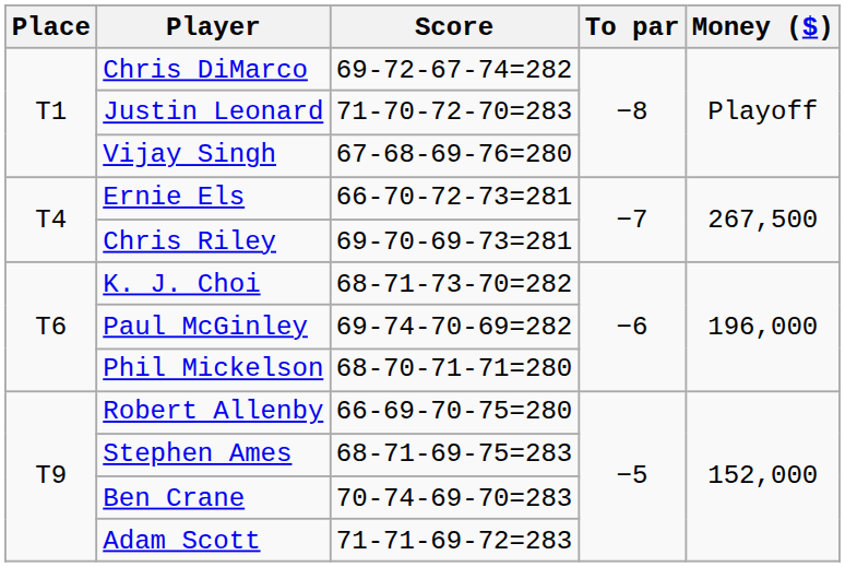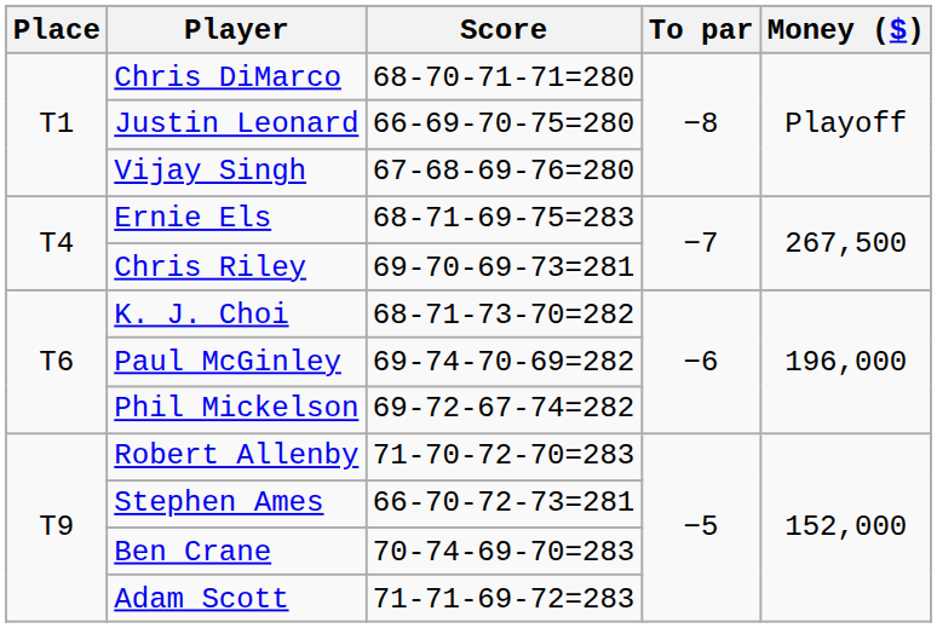 <table class="wikitable">
 <tr>
 <th>Place</th>
 <th>Player</th>
 <th>Score</th>
 <th>To par</th>
 <th>Money (<a href='#'>$</a>)</th>
 </tr>
 <tr>
 <td rowspan="3" align="center">T1</td>
 <td> <a href='#'>Chris DiMarco</a></td>
-<td>69-72-67-74=282</td>
+<td>68-70-71-71=280</td>
 <td rowspan="3" align="center">−8</td>
 <td rowspan="3" align="center">Playoff</td>
 </tr>
 <tr>
 <td> <a href='#'>Justin Leonard</a></td>
-<td>71-70-72-70=283</td>
+<td>66-69-70-75=280</td>
 </tr>
 <tr>
 <td> <a href='#'>Vijay Singh</a></td>
 <td>67-68-69-76=280</td>
 </tr>
 <tr>
 <td rowspan="2" align="center">T4</td>
 <td> <a href='#'>Ernie Els</a></td>
-<td>66-70-72-73=281</td>
+<td>68-71-69-75=283</td>
 <td rowspan="2" align="center">−7</td>
 <td rowspan="2" align="center">267,500</td>
 </tr>
 <tr>
 <td> <a href='#'>Chris Riley</a></td>
 <td>69-70-69-73=281</td>
 </tr>
 <tr>
 <td rowspan="3" align="center">T6</td>
 <td> <a href='#'>K. J. Choi</a></td>
 <td>68-71-73-70=282</td>
 <td rowspan="3" align="center">−6</td>
 <td rowspan="3" align="center">196,000</td>
 </tr>
 <tr>
 <td> <a href='#'>Paul McGinley</a></td>
 <td>69-74-70-69=282</td>
 </tr>
 <tr>
 <td> <a href='#'>Phil Mickelson</a></td>
-<td>68-70-71-71=280</td>
+<td>69-72-67-74=282</td>
 </tr>
 <tr>
 <td rowspan="4" align="center">T9</td>
 <td> <a href='#'>Robert Allenby</a></td>
-<td>66-69-70-75=280</td>
+<td>71-70-72-70=283</td>
 <td rowspan="4" align="center">−5</td>
 <td rowspan="4" align="center">152,000</td>
 </tr>
 <tr>
 <td> <a href='#'>Stephen Ames</a></td>
-<td>68-71-69-75=283</td>
+<td>66-70-72-73=281</td>
 </tr>
 <tr>
 <td> <a href='#'>Ben Crane</a></td>
 <td>70-74-69-70=283</td>
 </tr>
 <tr>
 <td> <a href='#'>Adam Scott</a></td>
 <td>71-71-69-72=283</td>
 </tr>
 </table>
